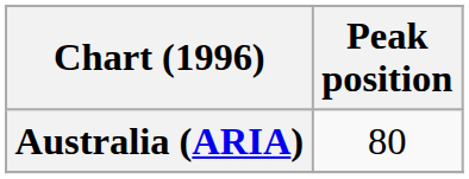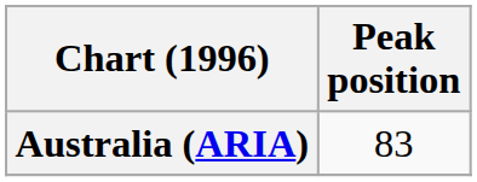 <table class="wikitable sortable plainrowheaders" style="text-align:center">
 <tr>
 <th scope="col">Chart (1996)</th>
 <th scope="col">Peak<br>position</th>
 </tr>
 <tr>
 <th scope="row">Australia (<a href='#'>ARIA</a>)</th>
-<td>80</td>
+<td>83</td>
 </tr>
 <tr>
 </tr>
 <tr>
 </tr>
 </table>
